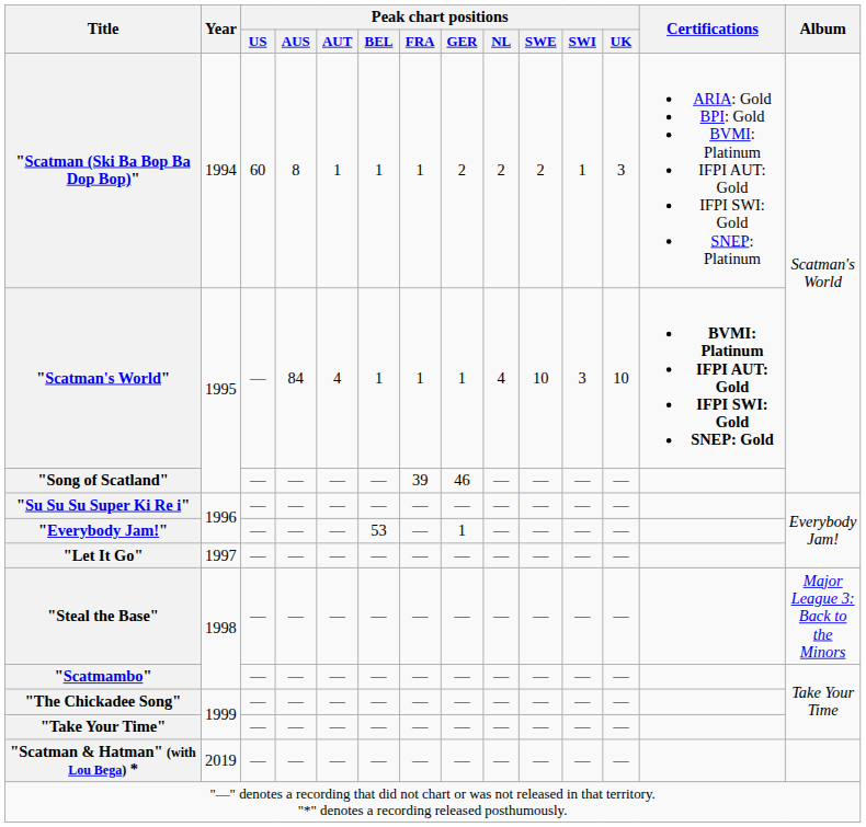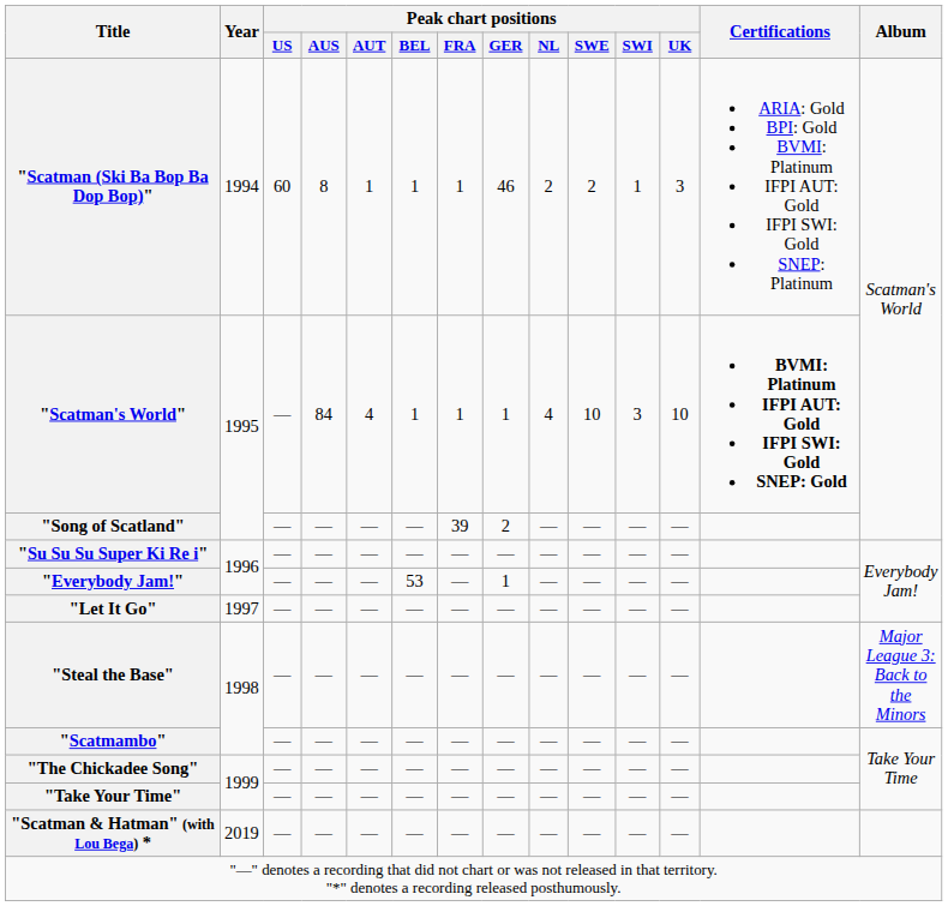 <table class="wikitable plainrowheaders" style="text-align:center;">
 <tr>
 <th scope="col" rowspan="2" style="width:20em;">Title</th>
 <th scope="col" rowspan="2">Year</th>
 <th scope="col" colspan="10">Peak chart positions</th>
 <th scope="col" rowspan="2" style="width:12em;"><a href='#'>Certifications</a></th>
 <th scope="col" rowspan="2">Album</th>
 </tr>
 <tr>
 <th style="width:3em;font-size:90%;"><a href='#'>US</a><br></th>
 <th style="width:3em;font-size:90%;"><a href='#'>AUS</a><br></th>
 <th style="width:3em;font-size:90%;"><a href='#'>AUT</a><br></th>
 <th style="width:3em;font-size:90%;"><a href='#'>BEL</a><br></th>
 <th style="width:3em;font-size:90%;"><a href='#'>FRA</a><br></th>
 <th style="width:3em;font-size:90%;"><a href='#'>GER</a><br></th>
 <th style="width:3em;font-size:90%;"><a href='#'>NL</a><br></th>
 <th style="width:3em;font-size:90%;"><a href='#'>SWE</a><br></th>
 <th style="width:3em;font-size:90%;"><a href='#'>SWI</a><br></th>
 <th style="width:3em;font-size:90%;"><a href='#'>UK</a><br></th>
 </tr>
 <tr>
 <th scope="row">"<a href='#'>Scatman (Ski Ba Bop Ba Dop Bop)</a>"</th>
 <td>1994</td>
 <td>60</td>
 <td>8</td>
 <td>1</td>
 <td>1</td>
 <td>1</td>
-<td>2</td>
+<td>46</td>
 <td>2</td>
 <td>2</td>
 <td>1</td>
 <td>3</td>
 <td><br><ul><li><a href='#'>ARIA</a>: Gold</li><li><a href='#'>BPI</a>: Gold</li><li><a href='#'>BVMI</a>: Platinum</li><li>IFPI AUT: Gold</li><li>IFPI SWI: Gold</li><li><a href='#'>SNEP</a>: Platinum</li></ul></td>
 <td rowspan="3"><em>Scatman's World</em></td>
 </tr>
 <tr>
 <th scope="row">"<a href='#'>Scatman's World</a>"</th>
 <td rowspan="2">1995</td>
 <td>—</td>
 <td>84</td>
 <td>4</td>
 <td>1</td>
 <td>1</td>
 <td>1</td>
 <td>4</td>
 <td>10</td>
 <td>3</td>
 <td>10</td>
 <td><strong><br><ul><li>BVMI: Platinum</li><li>IFPI AUT: Gold</li><li>IFPI SWI: Gold</li><li>SNEP: Gold</li></ul></strong></td>
 </tr>
 <tr>
 <th scope="row">"Song of Scatland"</th>
 <td>—</td>
 <td>—</td>
 <td>—</td>
 <td>—</td>
 <td>39</td>
-<td>46</td>
+<td>2</td>
 <td>—</td>
 <td>—</td>
 <td>—</td>
 <td>—</td>
 <td></td>
 </tr>
 <tr>
 <th scope="row">"<a href='#'>Su Su Su Super Ki Re i</a>"</th>
 <td rowspan="2">1996</td>
 <td>—</td>
 <td>—</td>
 <td>—</td>
 <td>—</td>
 <td>—</td>
 <td>—</td>
 <td>—</td>
 <td>—</td>
 <td>—</td>
 <td>—</td>
 <td></td>
 <td rowspan="3"><em>Everybody Jam!</em></td>
 </tr>
 <tr>
 <th scope="row">"<a href='#'>Everybody Jam!</a>"</th>
 <td>—</td>
 <td>—</td>
 <td>—</td>
 <td>53</td>
 <td>—</td>
 <td>1</td>
 <td>—</td>
 <td>—</td>
 <td>—</td>
 <td>—</td>
 <td></td>
 </tr>
 <tr>
 <th scope="row">"Let It Go"</th>
 <td>1997</td>
 <td>—</td>
 <td>—</td>
 <td>—</td>
 <td>—</td>
 <td>—</td>
 <td>—</td>
 <td>—</td>
 <td>—</td>
 <td>—</td>
 <td>—</td>
 <td></td>
 </tr>
 <tr>
 <th scope="row">"Steal the Base"</th>
 <td rowspan="2">1998</td>
 <td>—</td>
 <td>—</td>
 <td>—</td>
 <td>—</td>
 <td>—</td>
 <td>—</td>
 <td>—</td>
 <td>—</td>
 <td>—</td>
 <td>—</td>
 <td></td>
 <td><em><a href='#'>Major League 3: Back to the Minors</a></em></td>
 </tr>
 <tr>
 <th scope="row">"<a href='#'>Scatmambo</a>"</th>
 <td>—</td>
 <td>—</td>
 <td>—</td>
 <td>—</td>
 <td>—</td>
 <td>—</td>
 <td>—</td>
 <td>—</td>
 <td>—</td>
 <td>—</td>
 <td></td>
 <td rowspan="3"><em>Take Your Time</em></td>
 </tr>
 <tr>
 <th scope="row">"The Chickadee Song"</th>
 <td rowspan="2">1999</td>
 <td>—</td>
 <td>—</td>
 <td>—</td>
 <td>—</td>
 <td>—</td>
 <td>—</td>
 <td>—</td>
 <td>—</td>
 <td>—</td>
 <td>—</td>
 <td></td>
 </tr>
 <tr>
 <th scope="row">"Take Your Time"</th>
 <td>—</td>
 <td>—</td>
 <td>—</td>
 <td>—</td>
 <td>—</td>
 <td>—</td>
 <td>—</td>
 <td>—</td>
 <td>—</td>
 <td>—</td>
 <td></td>
 </tr>
 <tr>
 <th scope="row">"Scatman & Hatman" <small>(with <a href='#'>Lou Bega</a>)</small> *</th>
 <td>2019</td>
 <td>—</td>
 <td>—</td>
 <td>—</td>
 <td>—</td>
 <td>—</td>
 <td>—</td>
 <td>—</td>
 <td>—</td>
 <td>—</td>
 <td>—</td>
 <td></td>
 <td></td>
 </tr>
 <tr>
 <td colspan="20" style="font-size:90%">"—" denotes a recording that did not chart or was not released in that territory.<br>"*" denotes a recording released posthumously.</td>
 </tr>
 </table>
